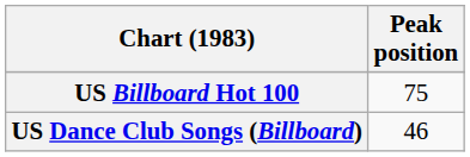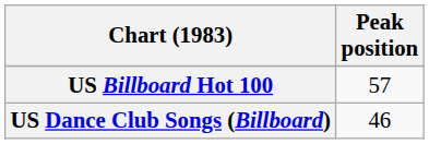 <table class="wikitable sortable plainrowheaders" style="text-align:center">
 <tr>
 <th scope="col">Chart (1983)</th>
 <th scope="col">Peak<br>position</th>
 </tr>
 <tr>
 </tr>
 <tr>
 </tr>
 <tr>
 </tr>
 <tr>
 </tr>
 <tr>
 </tr>
 <tr>
 </tr>
 <tr>
 </tr>
 <tr>
 <th scope="row">US <a href='#'><em>Billboard</em> Hot 100</a></th>
-<td>75</td>
+<td>57</td>
 </tr>
 <tr>
 <th scope="row">US <a href='#'>Dance Club Songs</a> (<em><a href='#'>Billboard</a></em>)</th>
 <td>46</td>
 </tr>
 </table>
